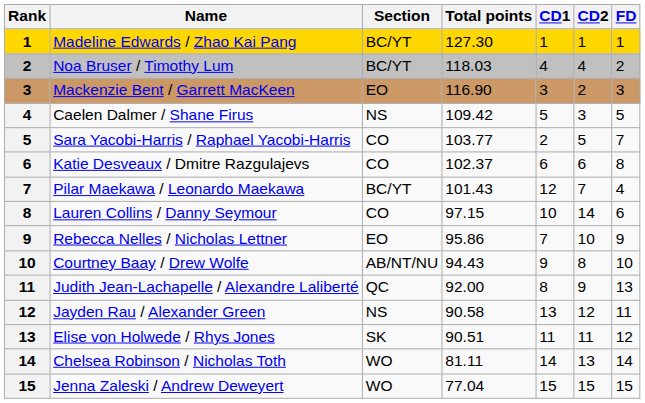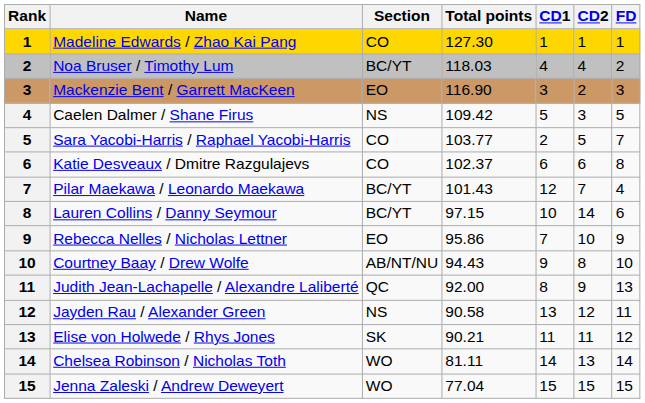 <table class="wikitable sortable">
 <tr>
 <th>Rank</th>
 <th>Name</th>
 <th>Section</th>
 <th>Total points</th>
 <th><a href='#'>CD</a>1</th>
 <th><a href='#'>CD</a>2</th>
 <th><a href='#'>FD</a></th>
 </tr>
 <tr bgcolor="gold">
 <td align="center"><strong>1</strong></td>
 <td><a href='#'>Madeline Edwards</a> / <a href='#'>Zhao Kai Pang</a></td>
-<td>BC/YT</td>
+<td>CO</td>
 <td>127.30</td>
 <td>1</td>
 <td>1</td>
 <td>1</td>
 </tr>
 <tr bgcolor="silver">
 <td align="center"><strong>2</strong></td>
 <td><a href='#'>Noa Bruser</a> / <a href='#'>Timothy Lum</a></td>
 <td>BC/YT</td>
 <td>118.03</td>
 <td>4</td>
 <td>4</td>
 <td>2</td>
 </tr>
 <tr bgcolor="cc9966">
 <td align="center"><strong>3</strong></td>
 <td><a href='#'>Mackenzie Bent</a> / <a href='#'>Garrett MacKeen</a></td>
 <td>EO</td>
 <td>116.90</td>
 <td>3</td>
 <td>2</td>
 <td>3</td>
 </tr>
 <tr>
 <th>4</th>
 <td>Caelen Dalmer / <a href='#'>Shane Firus</a></td>
 <td>NS</td>
 <td>109.42</td>
 <td>5</td>
 <td>3</td>
 <td>5</td>
 </tr>
 <tr>
 <th>5</th>
 <td><a href='#'>Sara Yacobi-Harris</a> / <a href='#'>Raphael Yacobi-Harris</a></td>
 <td>CO</td>
 <td>103.77</td>
 <td>2</td>
 <td>5</td>
 <td>7</td>
 </tr>
 <tr>
 <th>6</th>
 <td><a href='#'>Katie Desveaux</a> / Dmitre Razgulajevs</td>
 <td>CO</td>
 <td>102.37</td>
 <td>6</td>
 <td>6</td>
 <td>8</td>
 </tr>
 <tr>
 <th>7</th>
 <td><a href='#'>Pilar Maekawa</a> / <a href='#'>Leonardo Maekawa</a></td>
 <td>BC/YT</td>
 <td>101.43</td>
 <td>12</td>
 <td>7</td>
 <td>4</td>
 </tr>
 <tr>
 <th>8</th>
 <td><a href='#'>Lauren Collins</a> / <a href='#'>Danny Seymour</a></td>
-<td>CO</td>
+<td>BC/YT</td>
 <td>97.15</td>
 <td>10</td>
 <td>14</td>
 <td>6</td>
 </tr>
 <tr>
 <th>9</th>
 <td><a href='#'>Rebecca Nelles</a> / <a href='#'>Nicholas Lettner</a></td>
 <td>EO</td>
 <td>95.86</td>
 <td>7</td>
 <td>10</td>
 <td>9</td>
 </tr>
 <tr>
 <th>10</th>
 <td><a href='#'>Courtney Baay</a> / <a href='#'>Drew Wolfe</a></td>
 <td>AB/NT/NU</td>
 <td>94.43</td>
 <td>9</td>
 <td>8</td>
 <td>10</td>
 </tr>
 <tr>
 <th>11</th>
 <td><a href='#'>Judith Jean-Lachapelle</a> / <a href='#'>Alexandre Laliberté</a></td>
 <td>QC</td>
 <td>92.00</td>
 <td>8</td>
 <td>9</td>
 <td>13</td>
 </tr>
 <tr>
 <th>12</th>
 <td><a href='#'>Jayden Rau</a> / <a href='#'>Alexander Green</a></td>
 <td>NS</td>
 <td>90.58</td>
 <td>13</td>
 <td>12</td>
 <td>11</td>
 </tr>
 <tr>
 <th>13</th>
 <td><a href='#'>Elise von Holwede</a> / <a href='#'>Rhys Jones</a></td>
 <td>SK</td>
-<td>90.51</td>
+<td>90.21</td>
 <td>11</td>
 <td>11</td>
 <td>12</td>
 </tr>
 <tr>
 <th>14</th>
 <td><a href='#'>Chelsea Robinson</a> / <a href='#'>Nicholas Toth</a></td>
 <td>WO</td>
 <td>81.11</td>
 <td>14</td>
 <td>13</td>
 <td>14</td>
 </tr>
 <tr>
 <th>15</th>
 <td><a href='#'>Jenna Zaleski</a> / <a href='#'>Andrew Deweyert</a></td>
 <td>WO</td>
 <td>77.04</td>
 <td>15</td>
 <td>15</td>
 <td>15</td>
 </tr>
 </table>
